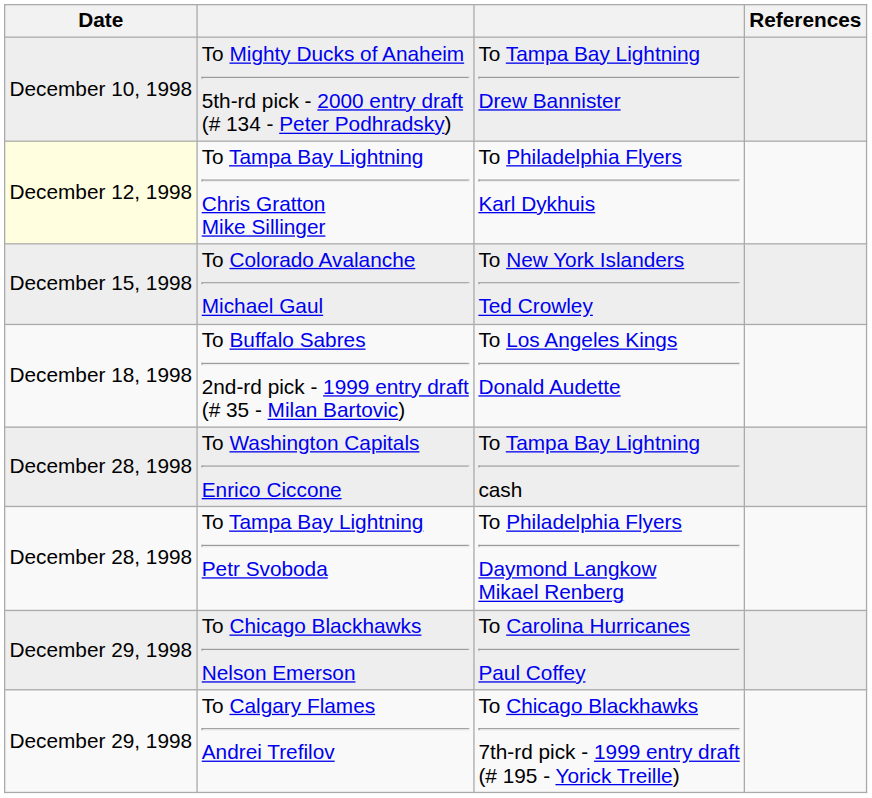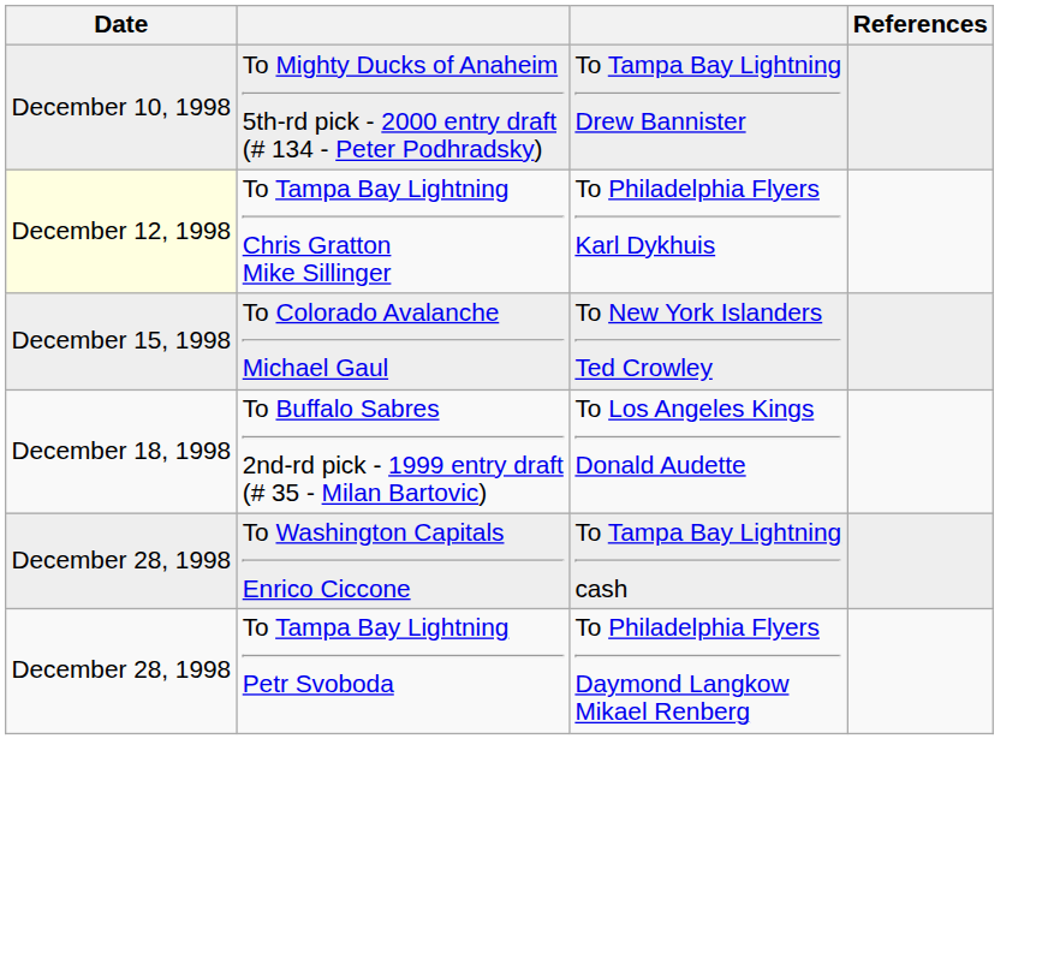 <table class="wikitable">
 <tr>
 <th>Date</th>
 <th></th>
 <th></th>
 <th>References</th>
 </tr>
 <tr bgcolor="#eeeeee">
 <td>December 10, 1998</td>
 <td valign="top">To <a href='#'>Mighty Ducks of Anaheim</a><hr>5th-rd pick - <a href='#'>2000 entry draft</a><br>(# 134 - <a href='#'>Peter Podhradsky</a>)</td>
 <td valign="top">To <a href='#'>Tampa Bay Lightning</a><hr><a href='#'>Drew Bannister</a></td>
 <td></td>
 </tr>
 <tr>
 <td style="background: lightyellow;">December 12, 1998</td>
 <td valign="top">To <a href='#'>Tampa Bay Lightning</a><hr><a href='#'>Chris Gratton</a><br><a href='#'>Mike Sillinger</a></td>
 <td valign="top">To <a href='#'>Philadelphia Flyers</a><hr><a href='#'>Karl Dykhuis</a></td>
 <td></td>
 </tr>
 <tr bgcolor="#eeeeee">
 <td>December 15, 1998</td>
 <td valign="top">To <a href='#'>Colorado Avalanche</a><hr><a href='#'>Michael Gaul</a></td>
 <td valign="top">To <a href='#'>New York Islanders</a><hr><a href='#'>Ted Crowley</a></td>
 <td></td>
 </tr>
 <tr>
 <td>December 18, 1998</td>
 <td valign="top">To <a href='#'>Buffalo Sabres</a><hr>2nd-rd pick - <a href='#'>1999 entry draft</a><br>(# 35 - <a href='#'>Milan Bartovic</a>)</td>
 <td valign="top">To <a href='#'>Los Angeles Kings</a><hr><a href='#'>Donald Audette</a></td>
 <td></td>
 </tr>
 <tr bgcolor="#eeeeee">
 <td>December 28, 1998</td>
 <td valign="top">To <a href='#'>Washington Capitals</a><hr><a href='#'>Enrico Ciccone</a></td>
 <td valign="top">To <a href='#'>Tampa Bay Lightning</a><hr>cash</td>
 <td></td>
 </tr>
 <tr>
 <td>December 28, 1998</td>
 <td valign="top">To <a href='#'>Tampa Bay Lightning</a><hr><a href='#'>Petr Svoboda</a></td>
 <td valign="top">To <a href='#'>Philadelphia Flyers</a><hr><a href='#'>Daymond Langkow</a><br><a href='#'>Mikael Renberg</a></td>
 <td></td>
 </tr>
-<tr bgcolor="#eeeeee">
-<td>December 29, 1998</td>
-<td valign="top">To <a href='#'>Chicago Blackhawks</a><hr><a href='#'>Nelson Emerson</a></td>
-<td valign="top">To <a href='#'>Carolina Hurricanes</a><hr><a href='#'>Paul Coffey</a></td>
-<td></td>
-</tr>
-<tr>
-<td>December 29, 1998</td>
-<td valign="top">To <a href='#'>Calgary Flames</a><hr><a href='#'>Andrei Trefilov</a></td>
-<td valign="top">To <a href='#'>Chicago Blackhawks</a><hr>7th-rd pick - <a href='#'>1999 entry draft</a><br>(# 195 - <a href='#'>Yorick Treille</a>)</td>
-<td></td>
-</tr>
 </table>
